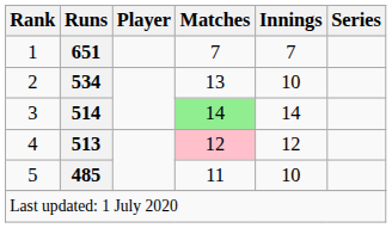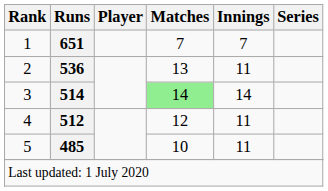 <table class="wikitable plainrowheaders sortable">
 <tr>
 <th scope=col>Rank</th>
 <th scope=col>Runs</th>
 <th scope=col>Player</th>
 <th scope=col>Matches</th>
 <th scope=col>Innings</th>
 <th scope=col>Series</th>
 </tr>
 <tr>
 <td align=center>1</td>
 <th scope=row style=text-align:center;>651</th>
 <td></td>
 <td align=center>7</td>
 <td align=center>7</td>
 <td></td>
 </tr>
 <tr>
 <td align=center>2</td>
-<th scope=row style=text-align:center;>534</th>
+<th scope=row style=text-align:center;>536</th>
 <td rowspan=2></td>
 <td align=center>13</td>
-<td align=center>10</td>
+<td align=center>11</td>
 <td></td>
 </tr>
 <tr>
 <td align=center>3</td>
 <th scope=row style=text-align:center;>514</th>
 <td align=center style="background: lightgreen;">14</td>
 <td align=center>14</td>
 <td></td>
 </tr>
 <tr>
 <td align=center>4</td>
-<th scope=row style=text-align:center;>513</th>
+<th scope=row style=text-align:center;>512</th>
 <td rowspan=2></td>
-<td align=center style="background: pink;">12</td>
 <td align=center>12</td>
+<td align=center>11</td>
 <td></td>
 </tr>
 <tr>
 <td align=center>5</td>
 <th scope=row style=text-align:center;>485</th>
+<td align=center>10</td>
 <td align=center>11</td>
-<td align=center>10</td>
 <td></td>
 </tr>
 <tr>
 </tr>
 <tr class=sortbottom>
 <td colspan=6><small>Last updated: 1 July 2020</small></td>
 </tr>
 </table>
